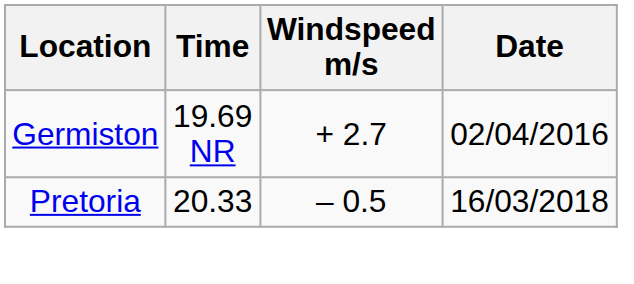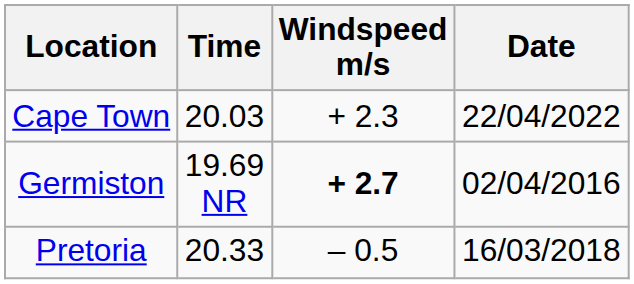 <table class="wikitable" style= "text-align: center">
 <tr>
 <th>Location</th>
 <th>Time</th>
 <th>Windspeed<br>m/s</th>
 <th>Date</th>
 </tr>
 <tr>
+<td><a href='#'>Cape Town</a></td>
+<td>20.03</td>
+<td>+ 2.3</td>
+<td>22/04/2022</td>
+</tr>
+<tr>
 <td><a href='#'>Germiston</a></td>
 <td>19.69<br><a href='#'>NR</a></td>
-<td>+ 2.7</td>
+<td><strong>+ 2.7</strong></td>
 <td>02/04/2016</td>
 </tr>
 <tr>
 <td><a href='#'>Pretoria</a></td>
 <td>20.33</td>
 <td>– 0.5</td>
 <td>16/03/2018</td>
 </tr>
 </table>
